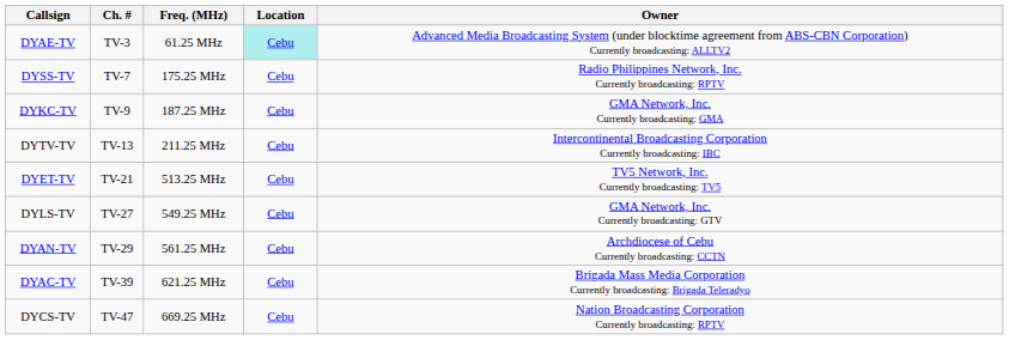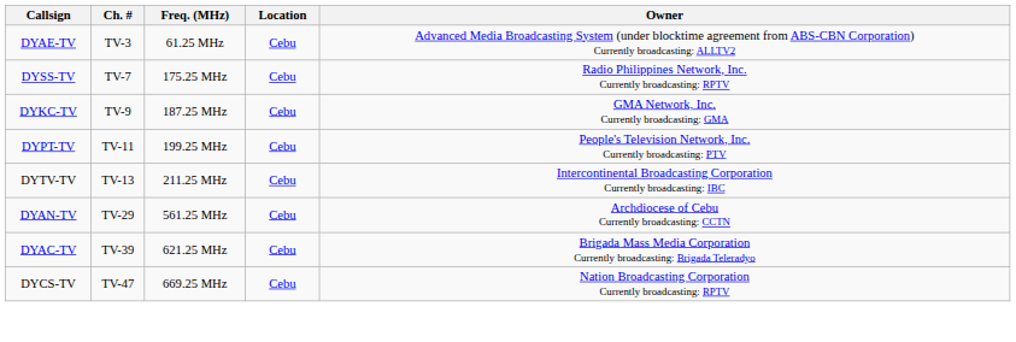 <table class="wikitable" style="width:100%; text-align:center;">
 <tr>
 <th>Callsign</th>
 <th>Ch. #</th>
 <th>Freq. (MHz)</th>
 <th>Location</th>
 <th>Owner</th>
 </tr>
 <tr>
 <td><a href='#'>DYAE-TV</a></td>
 <td>TV-3</td>
 <td>61.25 MHz</td>
-<td style="background: paleturquoise;"><a href='#'>Cebu</a></td>
+<td><a href='#'>Cebu</a></td>
 <td><a href='#'>Advanced Media Broadcasting System</a> (under blocktime agreement from <a href='#'>ABS-CBN Corporation</a>)<br><small>Currently broadcasting: <a href='#'>ALLTV2</a></small></td>
 </tr>
 <tr>
 <td><a href='#'>DYSS-TV</a></td>
 <td>TV-7</td>
 <td>175.25 MHz</td>
 <td><a href='#'>Cebu</a></td>
 <td><a href='#'>Radio Philippines Network, Inc.</a><br><small>Currently broadcasting: <a href='#'>RPTV</a></small></td>
 </tr>
 <tr>
 <td><a href='#'>DYKC-TV</a></td>
 <td>TV-9</td>
 <td>187.25 MHz</td>
 <td><a href='#'>Cebu</a></td>
 <td><a href='#'>GMA Network, Inc.</a><br><small>Currently broadcasting: <a href='#'>GMA</a></small></td>
 </tr>
 <tr>
+<td><a href='#'>DYPT-TV</a></td>
+<td>TV-11</td>
+<td>199.25 MHz</td>
+<td><a href='#'>Cebu</a></td>
+<td><a href='#'>People's Television Network, Inc.</a><br><small>Currently broadcasting: <a href='#'>PTV</a></small></td>
+</tr>
+<tr>
 <td>DYTV-TV</td>
 <td>TV-13</td>
 <td>211.25 MHz</td>
 <td><a href='#'>Cebu</a></td>
 <td><a href='#'>Intercontinental Broadcasting Corporation</a><br><small>Currently broadcasting: <a href='#'>IBC</a></small></td>
-</tr>
-<tr>
-<td><a href='#'>DYET-TV</a></td>
-<td>TV-21</td>
-<td>513.25 MHz</td>
-<td><a href='#'>Cebu</a></td>
-<td><a href='#'>TV5 Network, Inc.</a><br><small>Currently broadcasting: <a href='#'>TV5</a></small></td>
-</tr>
-<tr>
-<td>DYLS-TV</td>
-<td>TV-27</td>
-<td>549.25 MHz</td>
-<td><a href='#'>Cebu</a></td>
-<td><a href='#'>GMA Network, Inc.</a><br><small>Currently broadcasting: GTV</small></td>
 </tr>
 <tr>
 <td><a href='#'>DYAN-TV</a></td>
 <td>TV-29</td>
 <td>561.25 MHz</td>
 <td><a href='#'>Cebu</a></td>
 <td><a href='#'>Archdiocese of Cebu</a><br><small>Currently broadcasting: <a href='#'>CCTN</a></small></td>
 </tr>
 <tr>
 <td><a href='#'>DYAC-TV</a></td>
 <td>TV-39</td>
 <td>621.25 MHz</td>
 <td><a href='#'>Cebu</a></td>
 <td><a href='#'>Brigada Mass Media Corporation</a><br><small>Currently broadcasting: <a href='#'>Brigada Teleradyo</a></small></td>
 </tr>
 <tr>
 <td>DYCS-TV</td>
 <td>TV-47</td>
 <td>669.25 MHz</td>
 <td><a href='#'>Cebu</a></td>
 <td><a href='#'>Nation Broadcasting Corporation</a><br><small>Currently broadcasting: <a href='#'>RPTV</a></small></td>
 </tr>
 </table>
